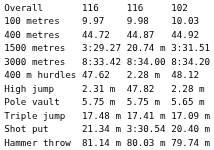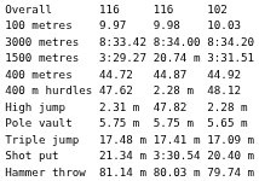 <table>
 <tr>
 <td>Overall</td>
 <td></td>
 <td>116</td>
 <td></td>
 <td>116</td>
 <td></td>
 <td>102</td>
 </tr>
 <tr>
 <td>100 metres</td>
 <td></td>
 <td>9.97</td>
 <td></td>
 <td>9.98</td>
 <td></td>
 <td>10.03</td>
 </tr>
 <tr>
-<td>400 metres</td>
+<td>3000 metres</td>
 <td></td>
-<td>44.72</td>
+<td>8:33.42</td>
 <td></td>
-<td>44.87</td>
+<td>8:34.00</td>
 <td></td>
-<td>44.92</td>
+<td>8:34.20</td>
 </tr>
 <tr>
 <td>1500 metres</td>
 <td></td>
 <td>3:29.27</td>
 <td></td>
 <td>20.74 m</td>
 <td></td>
 <td>3:31.51</td>
 </tr>
 <tr>
-<td>3000 metres</td>
+<td>400 metres</td>
 <td></td>
-<td>8:33.42</td>
+<td>44.72</td>
 <td></td>
-<td>8:34.00</td>
+<td>44.87</td>
 <td></td>
-<td>8:34.20</td>
+<td>44.92</td>
 </tr>
 <tr>
 <td>400 m hurdles</td>
 <td></td>
 <td>47.62</td>
 <td></td>
 <td>2.28 m</td>
 <td></td>
 <td>48.12</td>
 </tr>
 <tr>
 <td>High jump</td>
 <td></td>
 <td>2.31 m</td>
 <td></td>
 <td>47.82</td>
 <td></td>
 <td>2.28 m</td>
 </tr>
 <tr>
 <td>Pole vault</td>
 <td></td>
 <td>5.75 m</td>
 <td></td>
 <td>5.75 m</td>
 <td></td>
 <td>5.65 m</td>
 </tr>
 <tr>
 <td>Triple jump</td>
 <td></td>
 <td>17.48 m</td>
 <td></td>
 <td>17.41 m</td>
 <td></td>
 <td>17.09 m</td>
 </tr>
 <tr>
 <td>Shot put</td>
 <td></td>
 <td>21.34 m</td>
 <td></td>
 <td>3:30.54</td>
 <td></td>
 <td>20.40 m</td>
 </tr>
 <tr>
 <td>Hammer throw</td>
 <td></td>
 <td>81.14 m</td>
 <td></td>
 <td>80.03 m</td>
 <td></td>
 <td>79.74 m</td>
 </tr>
 <tr>
 </tr>
 </table>
